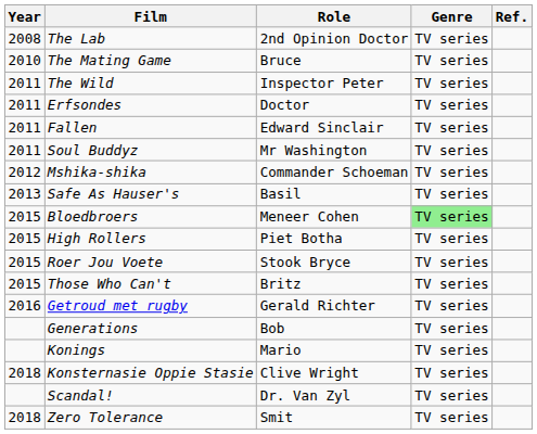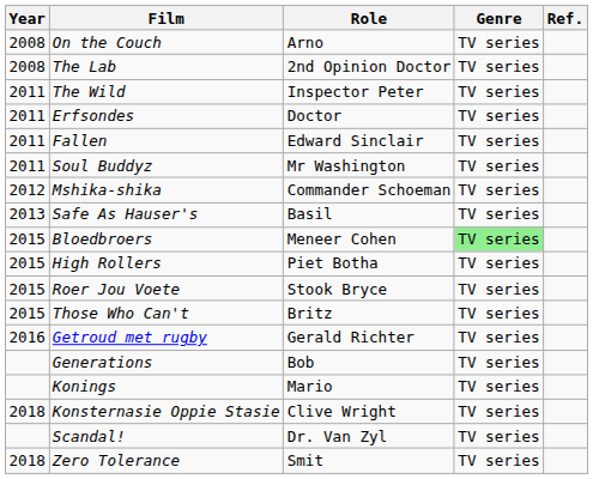 <table class="wikitable">
 <tr>
 <th>Year</th>
 <th>Film</th>
 <th>Role</th>
 <th>Genre</th>
 <th>Ref.</th>
 </tr>
 <tr>
 <td>2008</td>
-<td><em>The Lab</em></td>
-<td>2nd Opinion Doctor</td>
+<td><em>On the Couch</em></td>
+<td>Arno</td>
 <td>TV series</td>
 <td></td>
 </tr>
 <tr>
-<td>2010</td>
-<td><em>The Mating Game</em></td>
-<td>Bruce</td>
+<td>2008</td>
+<td><em>The Lab</em></td>
+<td>2nd Opinion Doctor</td>
 <td>TV series</td>
 <td></td>
 </tr>
 <tr>
 <td>2011</td>
 <td><em>The Wild</em></td>
 <td>Inspector Peter</td>
 <td>TV series</td>
 <td></td>
 </tr>
 <tr>
 <td>2011</td>
 <td><em>Erfsondes</em></td>
 <td>Doctor</td>
 <td>TV series</td>
 <td></td>
 </tr>
 <tr>
 <td>2011</td>
 <td><em>Fallen</em></td>
 <td>Edward Sinclair</td>
 <td>TV series</td>
 <td></td>
 </tr>
 <tr>
 <td>2011</td>
 <td><em>Soul Buddyz</em></td>
 <td>Mr Washington</td>
 <td>TV series</td>
 <td></td>
 </tr>
 <tr>
 <td>2012</td>
 <td><em>Mshika-shika</em></td>
 <td>Commander Schoeman</td>
 <td>TV series</td>
 <td></td>
 </tr>
 <tr>
 <td>2013</td>
 <td><em>Safe As Hauser's</em></td>
 <td>Basil</td>
 <td>TV series</td>
 <td></td>
 </tr>
 <tr>
 <td>2015</td>
 <td><em>Bloedbroers</em></td>
 <td>Meneer Cohen</td>
 <td style="background: lightgreen;">TV series</td>
 <td></td>
 </tr>
 <tr>
 <td>2015</td>
 <td><em>High Rollers</em></td>
 <td>Piet Botha</td>
 <td>TV series</td>
 <td></td>
 </tr>
 <tr>
 <td>2015</td>
 <td><em>Roer Jou Voete</em></td>
 <td>Stook Bryce</td>
 <td>TV series</td>
 <td></td>
 </tr>
 <tr>
 <td>2015</td>
 <td><em>Those Who Can't</em></td>
 <td>Britz</td>
 <td>TV series</td>
 <td></td>
 </tr>
 <tr>
 <td>2016</td>
 <td><em><a href='#'>Getroud met rugby</a></em></td>
 <td>Gerald Richter</td>
 <td>TV series</td>
 <td></td>
 </tr>
 <tr>
 <td></td>
 <td><em>Generations</em></td>
 <td>Bob</td>
 <td>TV series</td>
 <td></td>
 </tr>
 <tr>
 <td></td>
 <td><em>Konings</em></td>
 <td>Mario</td>
 <td>TV series</td>
 <td></td>
 </tr>
 <tr>
 <td>2018</td>
 <td><em>Konsternasie Oppie Stasie</em></td>
 <td>Clive Wright</td>
 <td>TV series</td>
 <td></td>
 </tr>
 <tr>
 <td></td>
 <td><em>Scandal!</em></td>
 <td>Dr. Van Zyl</td>
 <td>TV series</td>
 <td></td>
 </tr>
 <tr>
 <td>2018</td>
 <td><em>Zero Tolerance</em></td>
 <td>Smit</td>
 <td>TV series</td>
 <td></td>
 </tr>
 </table>
